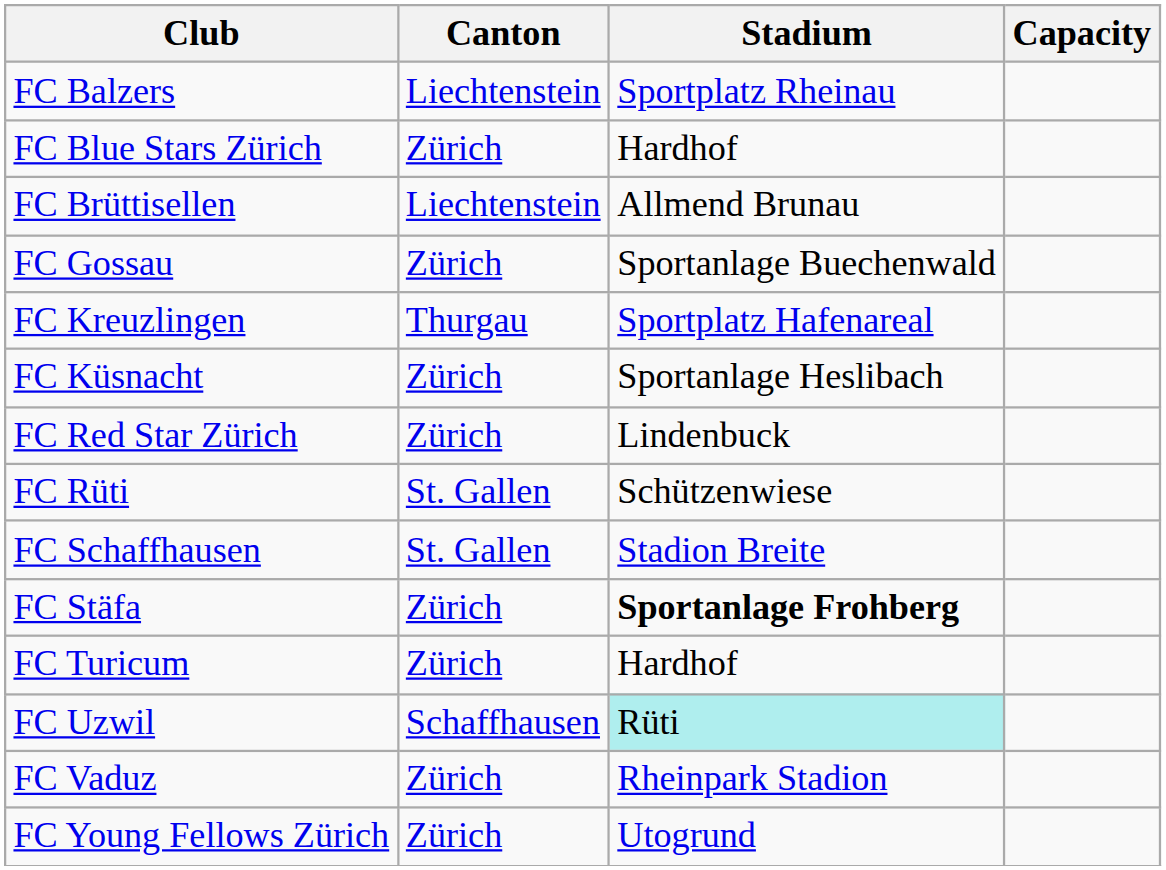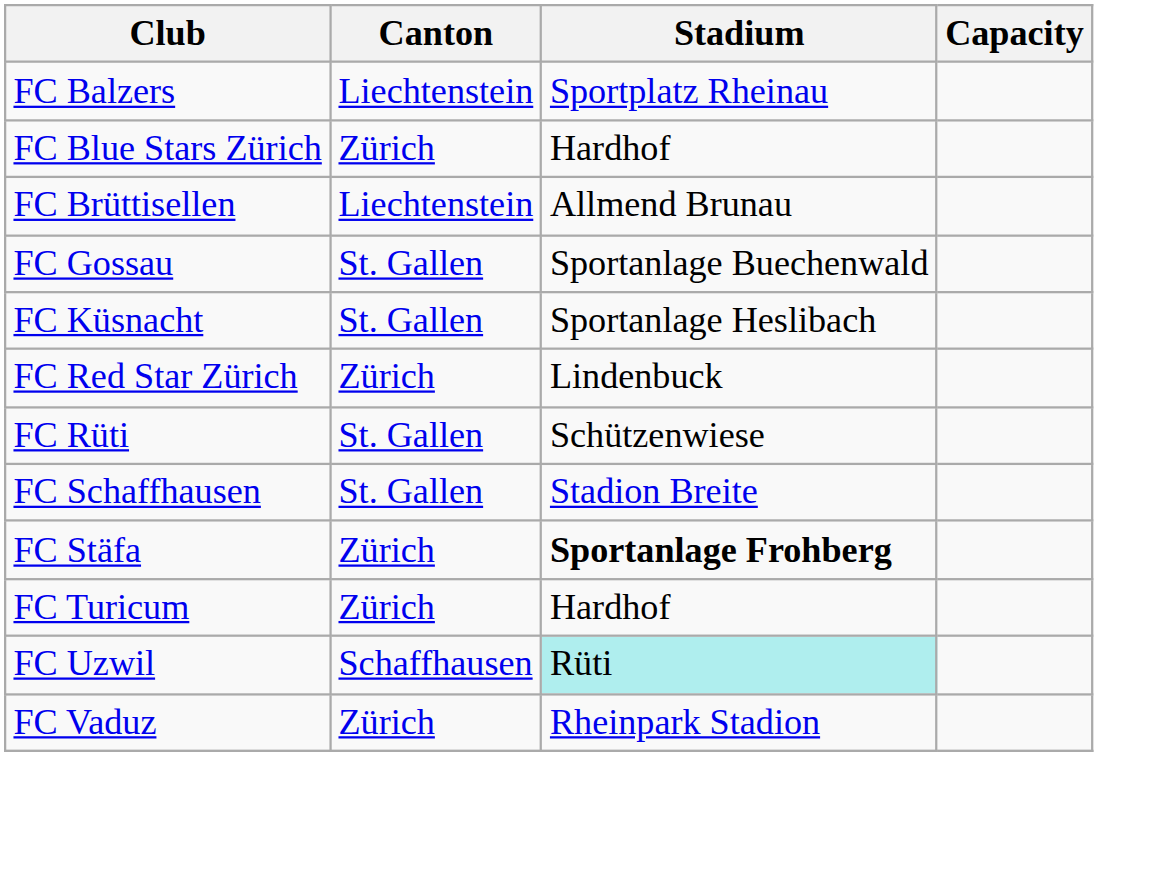 <table class="wikitable">
 <tr>
 <th>Club</th>
 <th>Canton</th>
 <th>Stadium</th>
 <th>Capacity</th>
 </tr>
 <tr>
 <td><a href='#'>FC Balzers</a></td>
 <td> <a href='#'>Liechtenstein</a></td>
 <td><a href='#'>Sportplatz Rheinau</a></td>
 <td></td>
 </tr>
 <tr>
 <td><a href='#'>FC Blue Stars Zürich</a></td>
 <td><a href='#'>Zürich</a></td>
 <td>Hardhof</td>
 <td></td>
 </tr>
 <tr>
 <td><a href='#'>FC Brüttisellen</a></td>
 <td> <a href='#'>Liechtenstein</a></td>
 <td>Allmend Brunau</td>
 <td></td>
 </tr>
 <tr>
 <td><a href='#'>FC Gossau</a></td>
-<td><a href='#'>Zürich</a></td>
+<td><a href='#'>St. Gallen</a></td>
 <td>Sportanlage Buechenwald</td>
 <td></td>
 </tr>
 <tr>
-<td><a href='#'>FC Kreuzlingen</a></td>
-<td><a href='#'>Thurgau</a></td>
-<td><a href='#'>Sportplatz Hafenareal</a></td>
-<td></td>
-</tr>
-<tr>
 <td><a href='#'>FC Küsnacht</a></td>
-<td><a href='#'>Zürich</a></td>
+<td><a href='#'>St. Gallen</a></td>
 <td>Sportanlage Heslibach</td>
 <td></td>
 </tr>
 <tr>
 <td><a href='#'>FC Red Star Zürich</a></td>
 <td><a href='#'>Zürich</a></td>
 <td>Lindenbuck</td>
 <td></td>
 </tr>
 <tr>
 <td><a href='#'>FC Rüti</a></td>
 <td><a href='#'>St. Gallen</a></td>
 <td>Schützenwiese</td>
 <td></td>
 </tr>
 <tr>
 <td><a href='#'>FC Schaffhausen</a></td>
 <td><a href='#'>St. Gallen</a></td>
 <td><a href='#'>Stadion Breite</a></td>
 <td></td>
 </tr>
 <tr>
 <td><a href='#'>FC Stäfa</a></td>
 <td><a href='#'>Zürich</a></td>
 <td><strong>Sportanlage Frohberg</strong></td>
 <td></td>
 </tr>
 <tr>
 <td><a href='#'>FC Turicum</a></td>
 <td><a href='#'>Zürich</a></td>
 <td>Hardhof</td>
 <td></td>
 </tr>
 <tr>
 <td><a href='#'>FC Uzwil</a></td>
 <td><a href='#'>Schaffhausen</a></td>
 <td style="background: paleturquoise;">Rüti</td>
 <td></td>
 </tr>
 <tr>
 <td><a href='#'>FC Vaduz</a></td>
 <td><a href='#'>Zürich</a></td>
 <td><a href='#'>Rheinpark Stadion</a></td>
 <td></td>
 </tr>
 <tr>
-<td><a href='#'>FC Young Fellows Zürich</a></td>
-<td><a href='#'>Zürich</a></td>
-<td><a href='#'>Utogrund</a></td>
-<td></td>
-</tr>
-<tr>
 </tr>
 </table>
